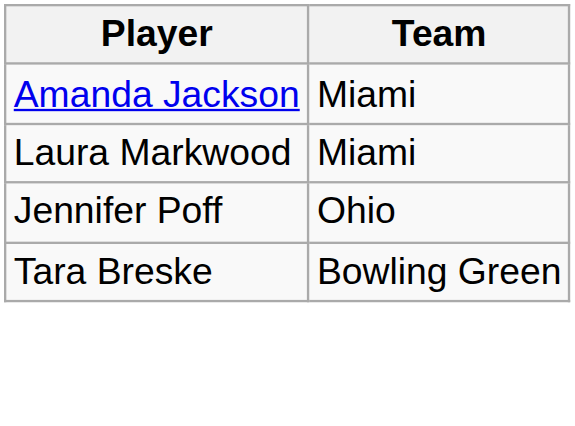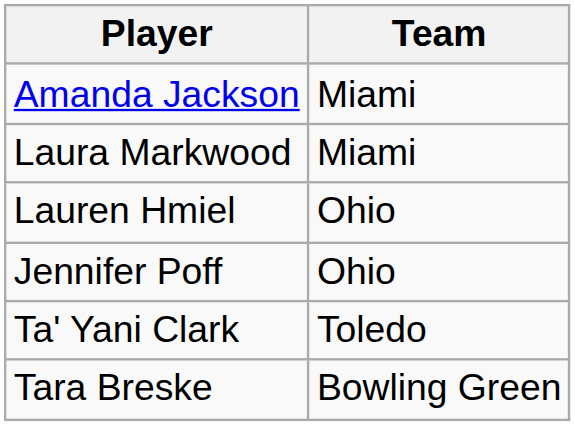 <table class="wikitable">
 <tr>
 <th>Player</th>
 <th>Team</th>
 </tr>
 <tr>
 <td><a href='#'>Amanda Jackson</a></td>
 <td>Miami</td>
 </tr>
 <tr>
 <td>Laura Markwood</td>
 <td>Miami</td>
 </tr>
 <tr>
+<td>Lauren Hmiel</td>
+<td>Ohio</td>
+</tr>
+<tr>
 <td>Jennifer Poff</td>
 <td>Ohio</td>
+</tr>
+<tr>
+<td>Ta' Yani Clark</td>
+<td>Toledo</td>
 </tr>
 <tr>
 <td>Tara Breske</td>
 <td>Bowling Green</td>
 </tr>
 </table>
